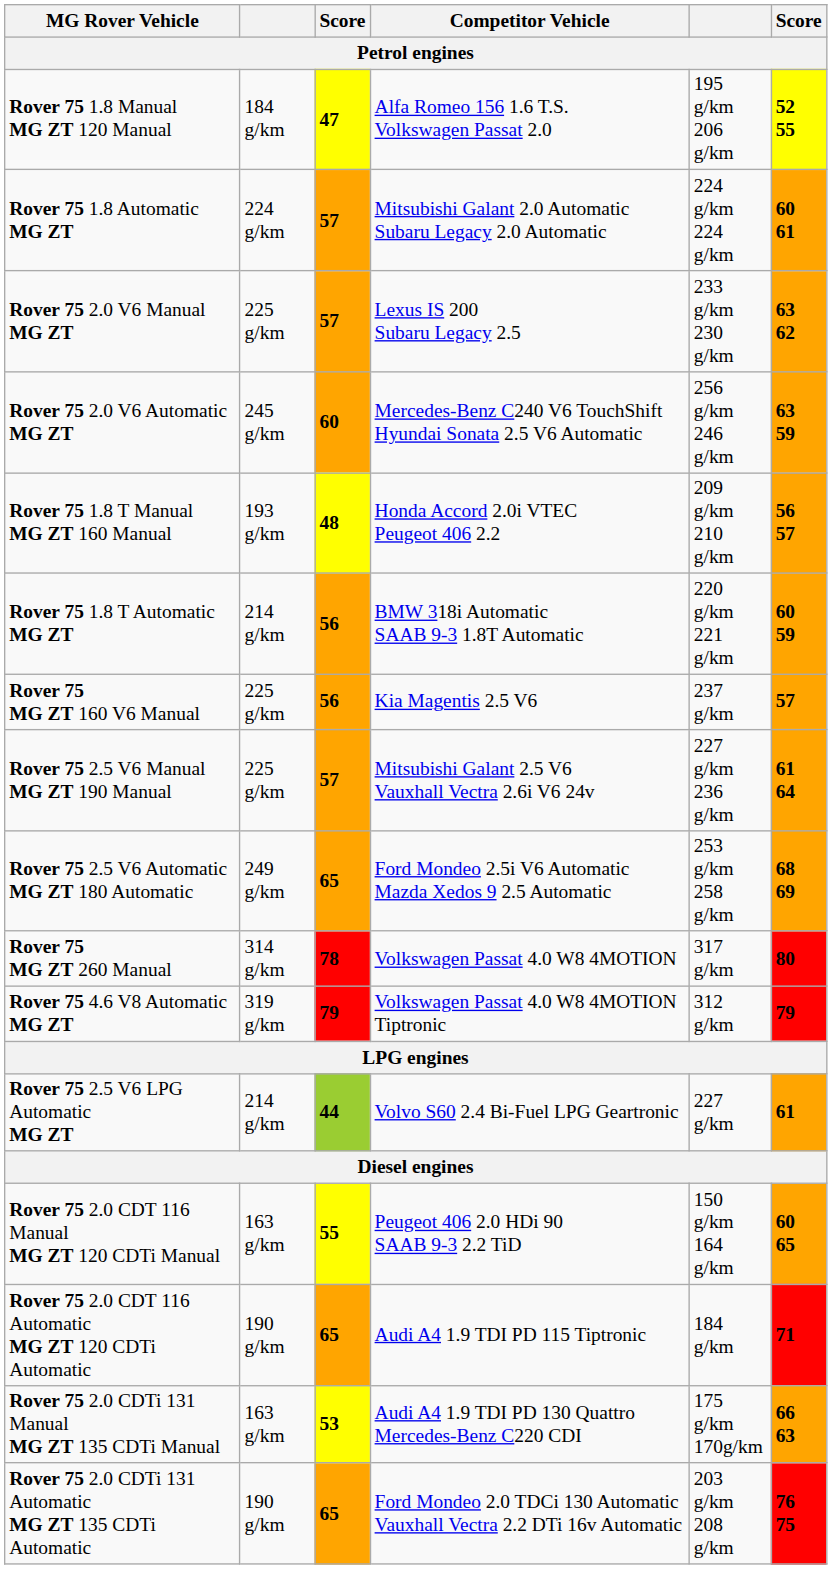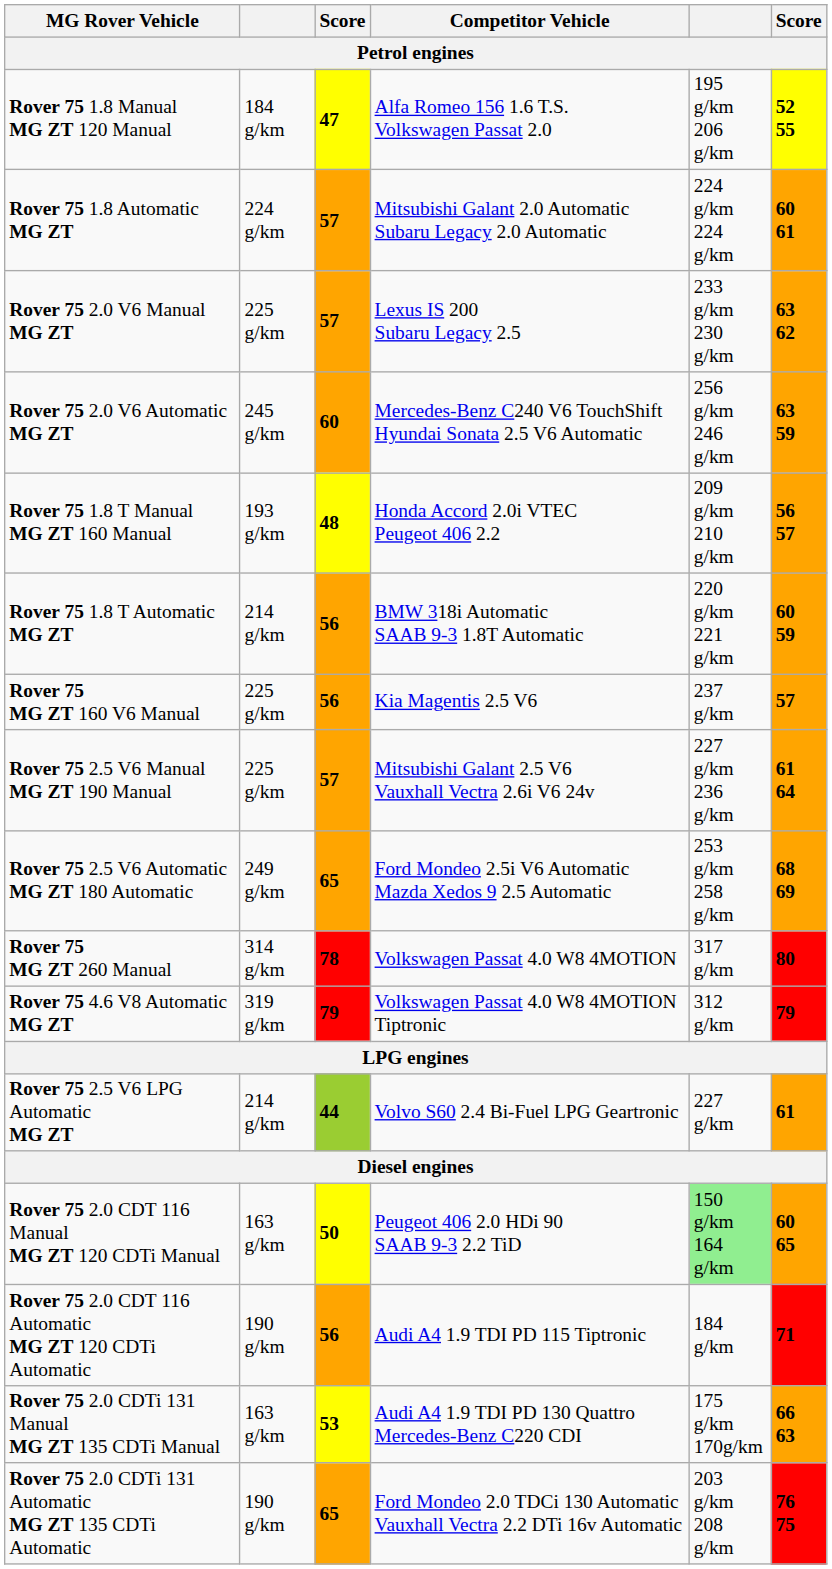 <table class="wikitable" style="text-align:left; font-size:90%;">
 <tr>
 <th>MG Rover Vehicle</th>
 <th></th>
 <th>Score</th>
 <th>Competitor Vehicle</th>
 <th></th>
 <th>Score</th>
 </tr>
 <tr>
 <th colspan=6>Petrol engines</th>
 </tr>
 <tr>
 <td><strong>Rover 75</strong> 1.8 Manual<br><strong>MG ZT</strong> 120 Manual</td>
 <td>184 g/km</td>
 <td style="background: yellow; color: black"><strong>47</strong></td>
 <td><a href='#'>Alfa Romeo 156</a> 1.6 T.S.<br><a href='#'>Volkswagen Passat</a> 2.0</td>
 <td>195 g/km<br>206 g/km</td>
 <td style="background: yellow; color: black"><strong>52</strong><br><strong>55</strong></td>
 </tr>
 <tr>
 <td><strong>Rover 75</strong> 1.8 Automatic<br><strong>MG ZT</strong></td>
 <td>224 g/km</td>
 <td style="background: orange; color: black"><strong>57</strong></td>
 <td><a href='#'>Mitsubishi Galant</a> 2.0 Automatic<br><a href='#'>Subaru Legacy</a> 2.0 Automatic</td>
 <td>224 g/km<br>224 g/km</td>
 <td style="background: orange; color: black"><strong>60</strong><br><strong>61</strong></td>
 </tr>
 <tr>
 <td><strong>Rover 75</strong> 2.0 V6 Manual<br><strong>MG ZT</strong></td>
 <td>225 g/km</td>
 <td style="background: orange; color: black"><strong>57</strong></td>
 <td><a href='#'>Lexus IS</a> 200<br><a href='#'>Subaru Legacy</a> 2.5</td>
 <td>233 g/km<br>230 g/km</td>
 <td style="background: orange; color: black"><strong>63</strong><br><strong>62</strong></td>
 </tr>
 <tr>
 <td><strong>Rover 75</strong> 2.0 V6 Automatic<br><strong>MG ZT</strong></td>
 <td>245 g/km</td>
 <td style="background: orange; color: black"><strong>60</strong></td>
 <td><a href='#'>Mercedes-Benz C</a>240 V6 TouchShift<br><a href='#'>Hyundai Sonata</a> 2.5 V6 Automatic</td>
 <td>256 g/km<br>246 g/km</td>
 <td style="background: orange; color: black"><strong>63</strong><br><strong>59</strong></td>
 </tr>
 <tr>
 <td><strong>Rover 75</strong> 1.8 T Manual<br><strong>MG ZT</strong> 160 Manual</td>
 <td>193 g/km</td>
 <td style="background: yellow; color: black"><strong>48</strong></td>
 <td><a href='#'>Honda Accord</a> 2.0i VTEC<br><a href='#'>Peugeot 406</a> 2.2</td>
 <td>209 g/km<br>210 g/km</td>
 <td style="background: orange; color: black"><strong>56</strong><br><strong>57</strong></td>
 </tr>
 <tr>
 <td><strong>Rover 75</strong> 1.8 T Automatic<br><strong>MG ZT</strong></td>
 <td>214 g/km</td>
 <td style="background: orange; color: black"><strong>56</strong></td>
 <td><a href='#'>BMW 3</a>18i Automatic<br><a href='#'>SAAB 9-3</a> 1.8T Automatic</td>
 <td>220 g/km<br>221 g/km</td>
 <td style="background: orange; color: black"><strong>60</strong><br><strong>59</strong></td>
 </tr>
 <tr>
 <td><strong>Rover 75</strong><br><strong>MG ZT</strong> 160 V6 Manual</td>
 <td>225 g/km</td>
 <td style="background: orange; color: black"><strong>56</strong></td>
 <td><a href='#'>Kia Magentis</a> 2.5 V6<br></td>
 <td>237 g/km<br></td>
 <td style="background: orange; color: black"><strong>57</strong><br></td>
 </tr>
 <tr>
 <td><strong>Rover 75</strong> 2.5 V6 Manual<br><strong>MG ZT</strong> 190 Manual</td>
 <td>225 g/km</td>
 <td style="background: orange; color: black"><strong>57</strong></td>
 <td><a href='#'>Mitsubishi Galant</a> 2.5 V6<br><a href='#'>Vauxhall Vectra</a> 2.6i V6 24v</td>
 <td>227 g/km<br>236 g/km</td>
 <td style="background: orange; color: black"><strong>61</strong><br><strong>64</strong></td>
 </tr>
 <tr>
 <td><strong>Rover 75</strong> 2.5 V6 Automatic<br><strong>MG ZT</strong> 180 Automatic</td>
 <td>249 g/km</td>
 <td style="background: orange; color: black"><strong>65</strong></td>
 <td><a href='#'>Ford Mondeo</a> 2.5i V6 Automatic<br><a href='#'>Mazda Xedos 9</a> 2.5 Automatic</td>
 <td>253 g/km<br>258 g/km</td>
 <td style="background: orange; color: black"><strong>68</strong><br><strong>69</strong></td>
 </tr>
 <tr>
 <td><strong>Rover 75</strong><br><strong>MG ZT</strong> 260 Manual</td>
 <td>314 g/km</td>
 <td style="background: red; color: black"><strong>78</strong></td>
 <td><a href='#'>Volkswagen Passat</a> 4.0 W8 4MOTION</td>
 <td>317 g/km</td>
 <td style="background: red; color: black"><strong>80</strong></td>
 </tr>
 <tr>
 <td><strong>Rover 75</strong> 4.6 V8 Automatic<br><strong>MG ZT</strong></td>
 <td>319 g/km</td>
 <td style="background: red; color: black"><strong>79</strong></td>
 <td><a href='#'>Volkswagen Passat</a> 4.0 W8 4MOTION Tiptronic</td>
 <td>312 g/km</td>
 <td style="background: red; color: black"><strong>79</strong></td>
 </tr>
 <tr>
 <th colspan=6>LPG engines</th>
 </tr>
 <tr>
 <td><strong>Rover 75</strong> 2.5 V6 LPG Automatic<br><strong>MG ZT</strong></td>
 <td>214 g/km</td>
 <td style="background: yellowgreen; color: black"><strong>44</strong></td>
 <td><a href='#'>Volvo S60</a> 2.4 Bi-Fuel LPG Geartronic</td>
 <td>227 g/km</td>
 <td style="background: orange; color: black"><strong>61</strong></td>
 </tr>
 <tr>
 <th colspan=6>Diesel engines</th>
 </tr>
 <tr>
 <td><strong>Rover 75</strong> 2.0 CDT 116 Manual<br><strong>MG ZT</strong> 120 CDTi Manual</td>
 <td>163 g/km</td>
-<td style="background: yellow; color: black"><strong>55</strong></td>
+<td style="background: yellow; color: black"><strong>50</strong></td>
 <td><a href='#'>Peugeot 406</a> 2.0 HDi 90<br><a href='#'>SAAB 9-3</a> 2.2 TiD</td>
-<td>150 g/km<br>164 g/km</td>
+<td style="background: lightgreen;">150 g/km<br>164 g/km</td>
 <td style="background: orange; color: black"><strong>60</strong><br><strong>65</strong></td>
 </tr>
 <tr>
 <td><strong>Rover 75</strong> 2.0 CDT 116 Automatic<br><strong>MG ZT</strong> 120 CDTi Automatic</td>
 <td>190 g/km</td>
-<td style="background: orange; color: black"><strong>65</strong></td>
+<td style="background: orange; color: black"><strong>56</strong></td>
 <td><a href='#'>Audi A4</a> 1.9 TDI PD 115 Tiptronic</td>
 <td>184 g/km</td>
 <td style="background: red; color: black"><strong>71</strong></td>
 </tr>
 <tr>
 <td><strong>Rover 75</strong> 2.0 CDTi 131 Manual<br><strong>MG ZT</strong> 135 CDTi Manual</td>
 <td>163 g/km</td>
 <td style="background: yellow; color: black"><strong>53</strong></td>
 <td><a href='#'>Audi A4</a> 1.9 TDI PD 130 Quattro<br><a href='#'>Mercedes-Benz C</a>220 CDI</td>
 <td>175 g/km<br>170g/km</td>
 <td style="background: orange; color: black"><strong>66</strong><br><strong>63</strong></td>
 </tr>
 <tr>
 <td><strong>Rover 75</strong> 2.0 CDTi 131 Automatic<br><strong>MG ZT</strong> 135 CDTi Automatic</td>
 <td>190 g/km</td>
 <td style="background: orange; color: black"><strong>65</strong></td>
 <td><a href='#'>Ford Mondeo</a> 2.0 TDCi 130 Automatic<br><a href='#'>Vauxhall Vectra</a> 2.2 DTi 16v Automatic</td>
 <td>203 g/km<br>208 g/km</td>
 <td style="background: red; color: black"><strong>76</strong><br><strong>75</strong></td>
 </tr>
 </table>
